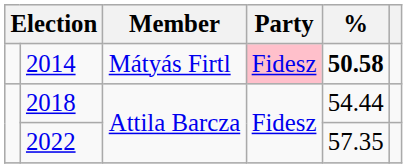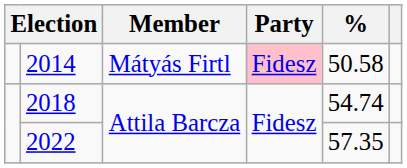 <table class=wikitable>
 <tr>
 <th colspan=2>Election</th>
 <th>Member</th>
 <th>Party</th>
 <th>%</th>
 <th></th>
 </tr>
 <tr>
 <td bgcolor=></td>
 <td><a href='#'>2014</a></td>
 <td><a href='#'>Mátyás Firtl</a></td>
 <td style="background: pink;"><a href='#'>Fidesz</a></td>
-<td align=right><strong>50.58</strong></td>
+<td align=right>50.58</td>
 <td align=center></td>
 </tr>
 <tr>
 <td rowspan=2 bgcolor=></td>
 <td><a href='#'>2018</a></td>
 <td rowspan=2><a href='#'>Attila Barcza</a></td>
 <td rowspan=2><a href='#'>Fidesz</a></td>
-<td align=right>54.44</td>
+<td align=right>54.74</td>
 <td align=center></td>
 </tr>
 <tr>
 <td><a href='#'>2022</a></td>
 <td align=right>57.35</td>
 <td align=center></td>
 </tr>
 </table>
